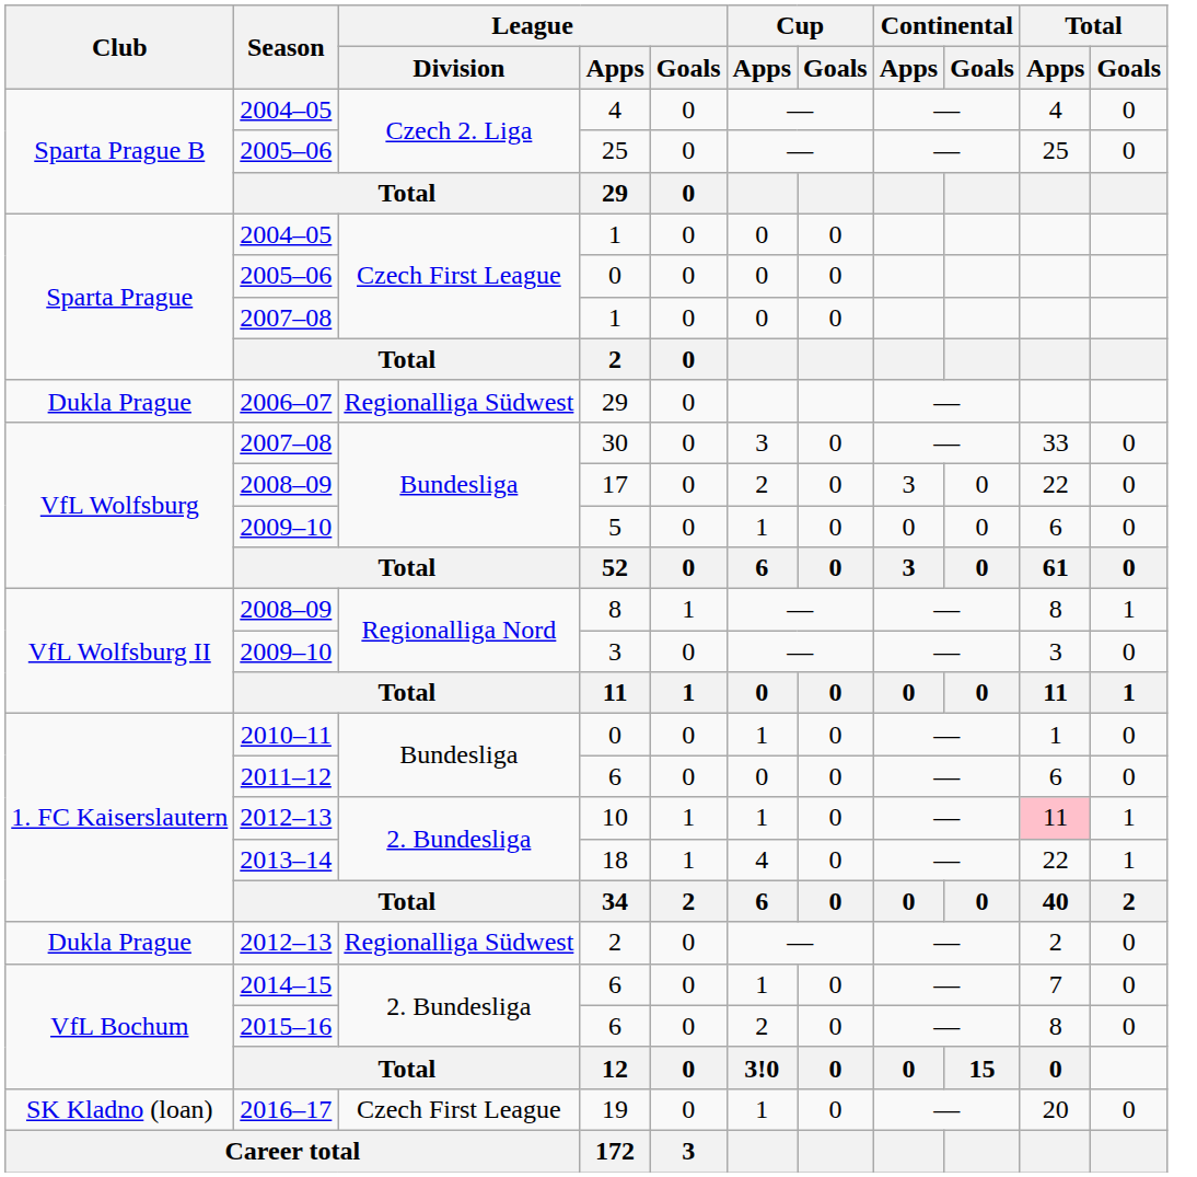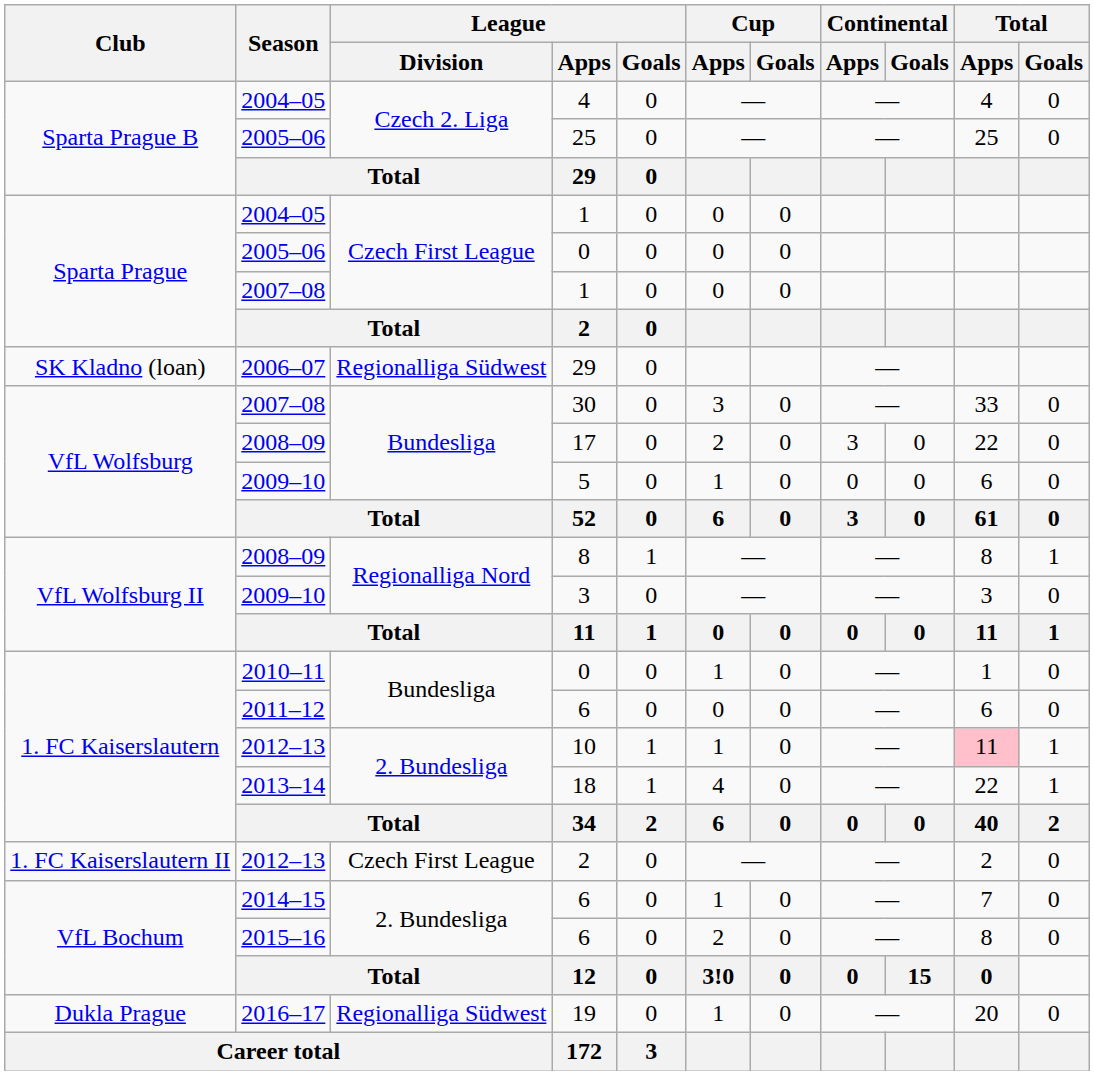 <table class="wikitable" style="text-align:center">
 <tr>
 <th rowspan="2">Club</th>
 <th rowspan="2">Season</th>
 <th colspan="3">League</th>
 <th colspan="2">Cup</th>
 <th colspan="2">Continental</th>
 <th colspan="2">Total</th>
 </tr>
 <tr>
 <th>Division</th>
 <th>Apps</th>
 <th>Goals</th>
 <th>Apps</th>
 <th>Goals</th>
 <th>Apps</th>
 <th>Goals</th>
 <th>Apps</th>
 <th>Goals</th>
 </tr>
 <tr>
 <td rowspan="3"><a href='#'>Sparta Prague B</a></td>
 <td><a href='#'>2004–05</a></td>
 <td rowspan="2"><a href='#'>Czech 2. Liga</a></td>
 <td>4</td>
 <td>0</td>
 <td colspan="2">—</td>
 <td colspan="2">—</td>
 <td>4</td>
 <td>0</td>
 </tr>
 <tr>
 <td><a href='#'>2005–06</a></td>
 <td>25</td>
 <td>0</td>
 <td colspan="2">—</td>
 <td colspan="2">—</td>
 <td>25</td>
 <td>0</td>
 </tr>
 <tr>
 <th colspan="2">Total</th>
 <th>29</th>
 <th>0</th>
 <th></th>
 <th></th>
 <th></th>
 <th></th>
 <th></th>
 <th></th>
 </tr>
 <tr>
 <td rowspan="4"><a href='#'>Sparta Prague</a></td>
 <td><a href='#'>2004–05</a></td>
 <td rowspan="3"><a href='#'>Czech First League</a></td>
 <td>1</td>
 <td>0</td>
 <td>0</td>
 <td>0</td>
 <td></td>
 <td></td>
 <td></td>
 <td></td>
 </tr>
 <tr>
 <td><a href='#'>2005–06</a></td>
 <td>0</td>
 <td>0</td>
 <td>0</td>
 <td>0</td>
 <td></td>
 <td></td>
 <td></td>
 <td></td>
 </tr>
 <tr>
 <td><a href='#'>2007–08</a></td>
 <td>1</td>
 <td>0</td>
 <td>0</td>
 <td>0</td>
 <td></td>
 <td></td>
 <td></td>
 <td></td>
 </tr>
 <tr>
 <th colspan="2">Total</th>
 <th>2</th>
 <th>0</th>
 <th></th>
 <th></th>
 <th></th>
 <th></th>
 <th></th>
 <th></th>
 </tr>
 <tr>
-<td><a href='#'>Dukla Prague</a></td>
+<td><a href='#'>SK Kladno</a> (loan)</td>
 <td><a href='#'>2006–07</a></td>
 <td><a href='#'>Regionalliga Südwest</a></td>
 <td>29</td>
 <td>0</td>
 <td></td>
 <td></td>
 <td colspan="2">—</td>
 <td></td>
 <td></td>
 </tr>
 <tr>
 <td rowspan="4"><a href='#'>VfL Wolfsburg</a></td>
 <td><a href='#'>2007–08</a></td>
 <td rowspan="3"><a href='#'>Bundesliga</a></td>
 <td>30</td>
 <td>0</td>
 <td>3</td>
 <td>0</td>
 <td colspan="2">—</td>
 <td>33</td>
 <td>0</td>
 </tr>
 <tr>
 <td><a href='#'>2008–09</a></td>
 <td>17</td>
 <td>0</td>
 <td>2</td>
 <td>0</td>
 <td>3</td>
 <td>0</td>
 <td>22</td>
 <td>0</td>
 </tr>
 <tr>
 <td><a href='#'>2009–10</a></td>
 <td>5</td>
 <td>0</td>
 <td>1</td>
 <td>0</td>
 <td>0</td>
 <td>0</td>
 <td>6</td>
 <td>0</td>
 </tr>
 <tr>
 <th colspan="2">Total</th>
 <th>52</th>
 <th>0</th>
 <th>6</th>
 <th>0</th>
 <th>3</th>
 <th>0</th>
 <th>61</th>
 <th>0</th>
 </tr>
 <tr>
 <td rowspan="3"><a href='#'>VfL Wolfsburg II</a></td>
 <td><a href='#'>2008–09</a></td>
 <td rowspan="2"><a href='#'>Regionalliga Nord</a></td>
 <td>8</td>
 <td>1</td>
 <td colspan="2">—</td>
 <td colspan="2">—</td>
 <td>8</td>
 <td>1</td>
 </tr>
 <tr>
 <td><a href='#'>2009–10</a></td>
 <td>3</td>
 <td>0</td>
 <td colspan="2">—</td>
 <td colspan="2">—</td>
 <td>3</td>
 <td>0</td>
 </tr>
 <tr>
 <th colspan="2">Total</th>
 <th>11</th>
 <th>1</th>
 <th>0</th>
 <th>0</th>
 <th>0</th>
 <th>0</th>
 <th>11</th>
 <th>1</th>
 </tr>
 <tr>
 <td rowspan="5"><a href='#'>1. FC Kaiserslautern</a></td>
 <td><a href='#'>2010–11</a></td>
 <td rowspan="2">Bundesliga</td>
 <td>0</td>
 <td>0</td>
 <td>1</td>
 <td>0</td>
 <td colspan="2">—</td>
 <td>1</td>
 <td>0</td>
 </tr>
 <tr>
 <td><a href='#'>2011–12</a></td>
 <td>6</td>
 <td>0</td>
 <td>0</td>
 <td>0</td>
 <td colspan="2">—</td>
 <td>6</td>
 <td>0</td>
 </tr>
 <tr>
 <td><a href='#'>2012–13</a></td>
 <td rowspan="2"><a href='#'>2. Bundesliga</a></td>
 <td>10</td>
 <td>1</td>
 <td>1</td>
 <td>0</td>
 <td colspan="2">—</td>
 <td style="background: pink;">11</td>
 <td>1</td>
 </tr>
 <tr>
 <td><a href='#'>2013–14</a></td>
 <td>18</td>
 <td>1</td>
 <td>4</td>
 <td>0</td>
 <td colspan="2">—</td>
 <td>22</td>
 <td>1</td>
 </tr>
 <tr>
 <th colspan="2">Total</th>
 <th>34</th>
 <th>2</th>
 <th>6</th>
 <th>0</th>
 <th>0</th>
 <th>0</th>
 <th>40</th>
 <th>2</th>
 </tr>
 <tr>
-<td><a href='#'>Dukla Prague</a></td>
+<td><a href='#'>1. FC Kaiserslautern II</a></td>
 <td><a href='#'>2012–13</a></td>
-<td><a href='#'>Regionalliga Südwest</a></td>
+<td>Czech First League</td>
 <td>2</td>
 <td>0</td>
 <td colspan="2">—</td>
 <td colspan="2">—</td>
 <td>2</td>
 <td>0</td>
 </tr>
 <tr>
 <td rowspan="3"><a href='#'>VfL Bochum</a></td>
 <td><a href='#'>2014–15</a></td>
 <td rowspan="2">2. Bundesliga</td>
 <td>6</td>
 <td>0</td>
 <td>1</td>
 <td>0</td>
 <td colspan="2">—</td>
 <td>7</td>
 <td>0</td>
 </tr>
 <tr>
 <td><a href='#'>2015–16</a></td>
 <td>6</td>
 <td>0</td>
 <td>2</td>
 <td>0</td>
 <td colspan="2">—</td>
 <td>8</td>
 <td>0</td>
 </tr>
 <tr>
 <th colspan="2">Total</th>
 <th>12</th>
 <th>0</th>
 <th>3!0</th>
 <th>0</th>
 <th>0</th>
 <th>15</th>
 <th>0</th>
 </tr>
 <tr>
-<td><a href='#'>SK Kladno</a> (loan)</td>
+<td><a href='#'>Dukla Prague</a></td>
 <td><a href='#'>2016–17</a></td>
-<td>Czech First League</td>
+<td><a href='#'>Regionalliga Südwest</a></td>
 <td>19</td>
 <td>0</td>
 <td>1</td>
 <td>0</td>
 <td colspan="2">—</td>
 <td>20</td>
 <td>0</td>
 </tr>
 <tr>
 <th colspan="3">Career total</th>
 <th>172</th>
 <th>3</th>
 <th></th>
 <th></th>
 <th></th>
 <th></th>
 <th></th>
 <th></th>
 </tr>
 </table>
